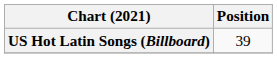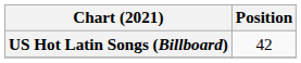 <table class="wikitable plainrowheaders" style="text-align:center">
 <tr>
 <th scope="col">Chart (2021)</th>
 <th scope="col">Position</th>
 </tr>
 <tr>
 <th scope="row">US Hot Latin Songs (<em>Billboard</em>)</th>
-<td>39</td>
+<td>42</td>
 </tr>
 <tr>
 </tr>
 </table>
